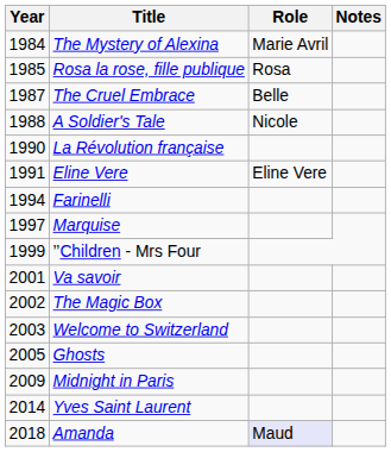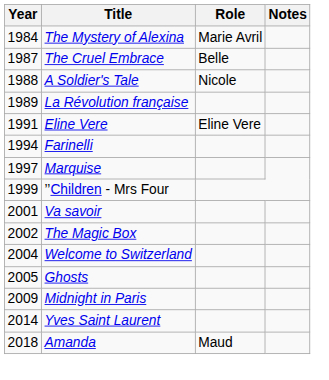 <table class="wikitable sortable">
 <tr>
 <th>Year</th>
 <th>Title</th>
 <th>Role</th>
 <th class="unsortable">Notes</th>
 </tr>
 <tr>
 <td>1984</td>
 <td><em><a href='#'>The Mystery of Alexina</a></em></td>
 <td>Marie Avril</td>
-<td></td>
-</tr>
-<tr>
-<td>1985</td>
-<td><em><a href='#'>Rosa la rose, fille publique</a></em></td>
-<td>Rosa</td>
 <td></td>
 </tr>
 <tr>
 <td>1987</td>
 <td><em><a href='#'>The Cruel Embrace</a></em></td>
 <td>Belle</td>
 <td></td>
 </tr>
 <tr>
 <td>1988</td>
 <td><em><a href='#'>A Soldier's Tale</a></em></td>
 <td>Nicole</td>
 <td></td>
 </tr>
 <tr>
-<td>1990</td>
+<td>1989</td>
 <td><em><a href='#'>La Révolution française</a></em></td>
 <td></td>
 <td></td>
 </tr>
 <tr>
 <td>1991</td>
 <td><em><a href='#'>Eline Vere</a></em></td>
 <td>Eline Vere</td>
 <td></td>
 </tr>
 <tr>
 <td>1994</td>
 <td><em><a href='#'>Farinelli</a></em></td>
 <td></td>
 <td></td>
 </tr>
 <tr>
 <td>1997</td>
 <td><em><a href='#'>Marquise</a></em></td>
 <td></td>
 </tr>
 <tr>
 <td>1999</td>
 <td>’’<a href='#'>Children</a> - Mrs Four</td>
 </tr>
 <tr>
 <td>2001</td>
 <td><em><a href='#'>Va savoir</a></em></td>
 <td></td>
 <td></td>
 </tr>
 <tr>
 <td>2002</td>
 <td><em><a href='#'>The Magic Box</a></em></td>
 <td></td>
 <td></td>
 </tr>
 <tr>
-<td>2003</td>
+<td>2004</td>
 <td><em><a href='#'>Welcome to Switzerland</a></em></td>
 <td></td>
 <td></td>
 </tr>
 <tr>
 <td>2005</td>
 <td><em><a href='#'>Ghosts</a></em></td>
 <td></td>
 <td></td>
 </tr>
 <tr>
 <td>2009</td>
 <td><em><a href='#'>Midnight in Paris</a></em></td>
 <td></td>
 <td></td>
 </tr>
 <tr>
 <td>2014</td>
 <td><em><a href='#'>Yves Saint Laurent</a></em></td>
 <td></td>
 <td></td>
 </tr>
 <tr>
 <td>2018</td>
 <td><em><a href='#'>Amanda</a></em></td>
-<td style="background: lavender;">Maud</td>
+<td>Maud</td>
 <td></td>
 </tr>
 </table>
